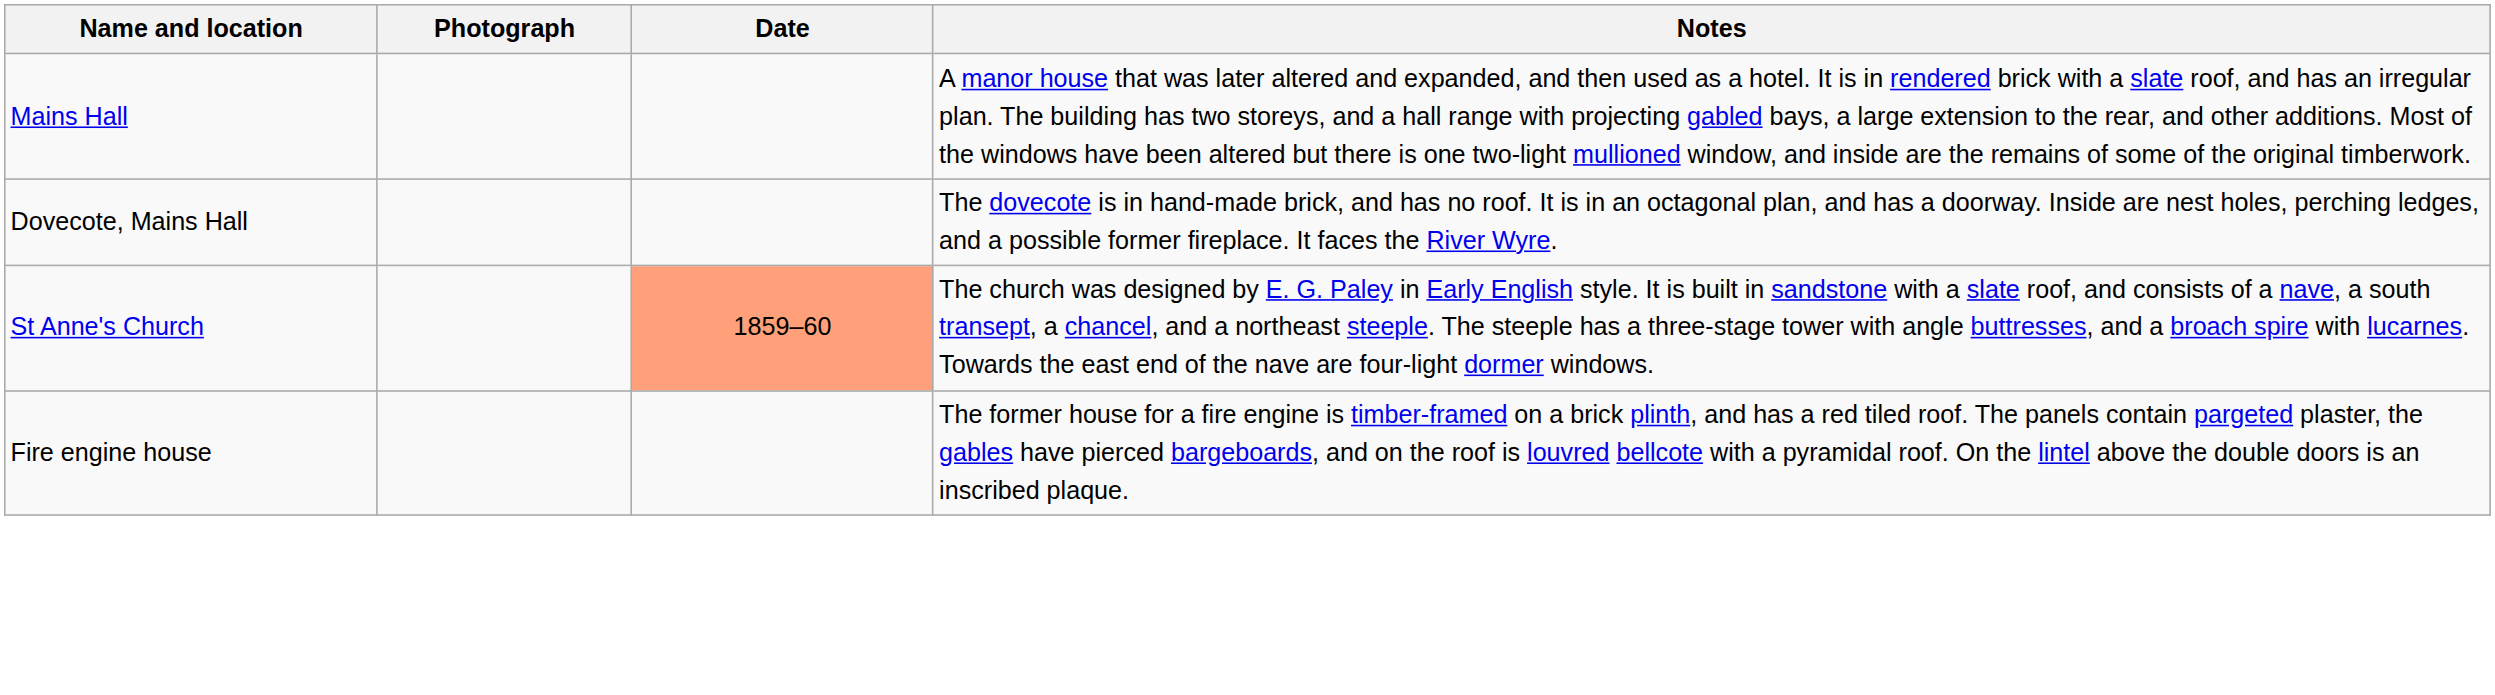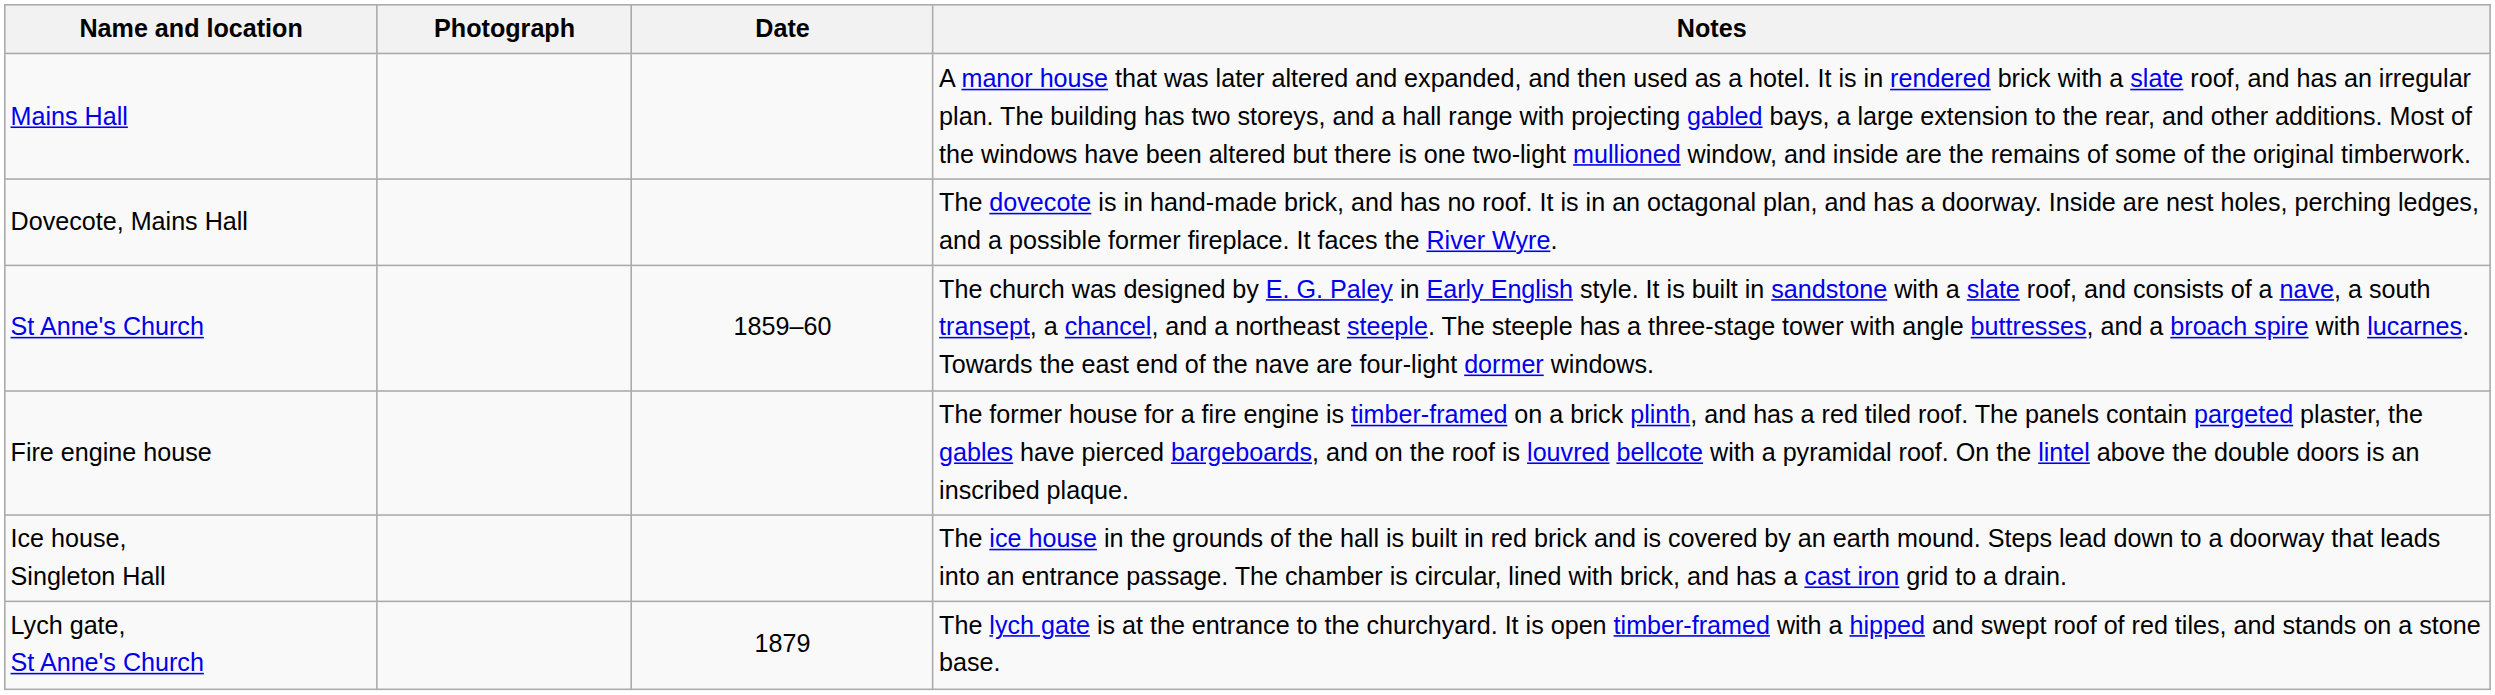 <table class="wikitable sortable plainrowheaders" style="width:100%;border:0px;text-align:left;line-height:150%;">
 <tr>
 <th scope="col"  style="width:150px">Name and location</th>
 <th scope="col"  style="width:100px" class="unsortable">Photograph</th>
 <th scope="col"  style="width:120px">Date</th>
 <th scope="col"  style="width:650px" class="unsortable">Notes</th>
 </tr>
 <tr>
 <td><a href='#'>Mains Hall</a><br><small></small></td>
 <td></td>
 <td align="center"></td>
 <td>A <a href='#'>manor house</a> that was later altered and expanded, and then used as a hotel.  It is in <a href='#'>rendered</a> brick with a <a href='#'>slate</a> roof, and has an irregular plan.  The building has two storeys, and a hall range with projecting <a href='#'>gabled</a> bays, a large extension to the rear, and other additions.  Most of the windows have been altered but there is one two-light <a href='#'>mullioned</a> window, and inside are the remains of some of the original timberwork.</td>
 </tr>
 <tr>
 <td>Dovecote, Mains Hall<br><small></small></td>
 <td></td>
 <td align="center"></td>
 <td>The <a href='#'>dovecote</a> is in hand-made brick, and has no roof.  It is in an octagonal plan, and has a doorway.  Inside are nest holes, perching ledges, and a possible former fireplace. It faces the <a href='#'>River Wyre</a>.</td>
 </tr>
 <tr>
 <td><a href='#'>St Anne's Church</a><br><small></small></td>
 <td></td>
-<td align="center" style="background: lightsalmon;">1859–60</td>
+<td align="center">1859–60</td>
 <td>The church was designed by <a href='#'>E. G. Paley</a> in <a href='#'>Early English</a> style.  It is built in <a href='#'>sandstone</a> with a <a href='#'>slate</a> roof, and consists of a <a href='#'>nave</a>, a south <a href='#'>transept</a>, a <a href='#'>chancel</a>, and a northeast <a href='#'>steeple</a>.  The steeple has a three-stage tower with angle <a href='#'>buttresses</a>, and a <a href='#'>broach spire</a> with <a href='#'>lucarnes</a>.  Towards the east end of the nave are four-light <a href='#'>dormer</a> windows.</td>
 </tr>
 <tr>
 <td>Fire engine house<br><small></small></td>
 <td></td>
 <td align="center"></td>
 <td>The former house for a fire engine is <a href='#'>timber-framed</a> on a brick <a href='#'>plinth</a>, and has a red tiled roof.  The panels contain <a href='#'>pargeted</a> plaster, the <a href='#'>gables</a> have pierced <a href='#'>bargeboards</a>, and on the roof is <a href='#'>louvred</a> <a href='#'>bellcote</a> with a pyramidal roof.  On the <a href='#'>lintel</a> above the double doors is an inscribed plaque.</td>
 </tr>
 <tr>
+<td>Ice house,<br>Singleton Hall<br><small></small></td>
+<td></td>
+<td align="center"></td>
+<td>The <a href='#'>ice house</a> in the grounds of the hall is built in red brick and is covered by an earth mound.  Steps lead down to a doorway that leads into an entrance passage.  The chamber is circular, lined with brick, and has a <a href='#'>cast iron</a> grid to a drain.</td>
+</tr>
+<tr>
+<td>Lych gate,<br><a href='#'>St Anne's Church</a><br><small></small></td>
+<td></td>
+<td align="center">1879</td>
+<td>The <a href='#'>lych gate</a> is at the entrance to the churchyard.  It is open <a href='#'>timber-framed</a> with a <a href='#'>hipped</a> and swept roof of red tiles, and stands on a stone base.</td>
+</tr>
+<tr>
 </tr>
 </table>
